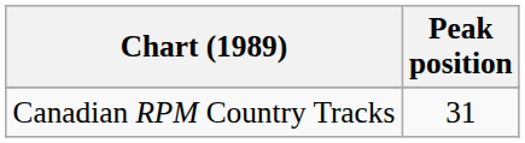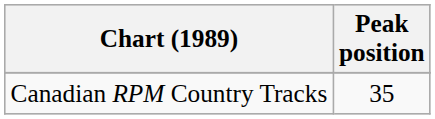 <table class="wikitable sortable">
 <tr>
 <th align="left">Chart (1989)</th>
 <th align="center">Peak<br>position</th>
 </tr>
 <tr>
 </tr>
 <tr>
 <td align="left">Canadian <em>RPM</em> Country Tracks</td>
-<td align="center">31</td>
+<td align="center">35</td>
 </tr>
 </table>
